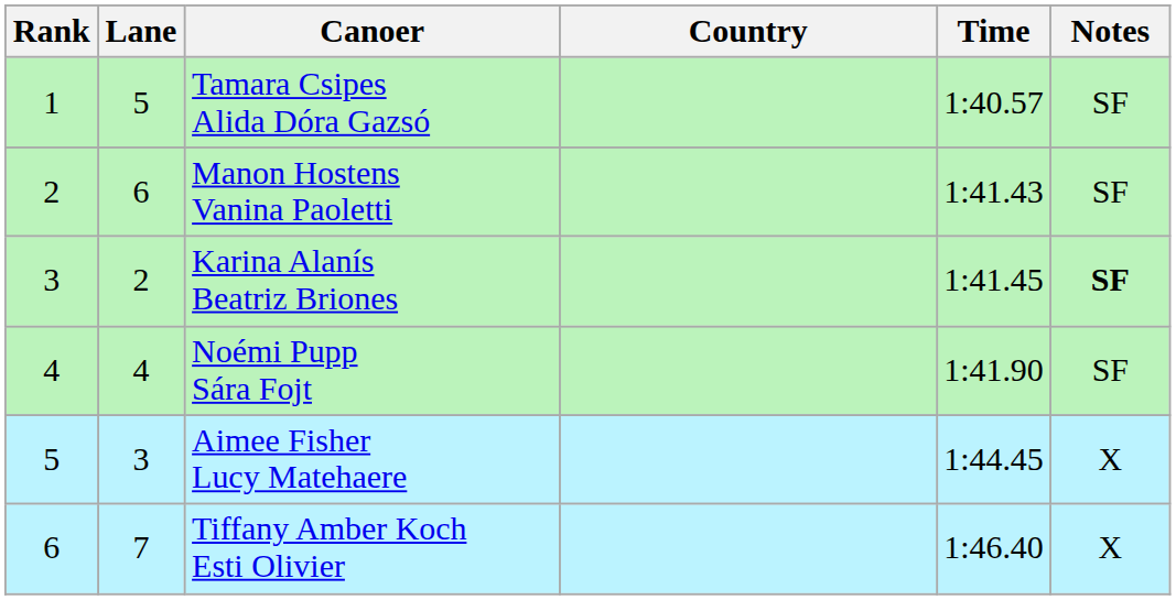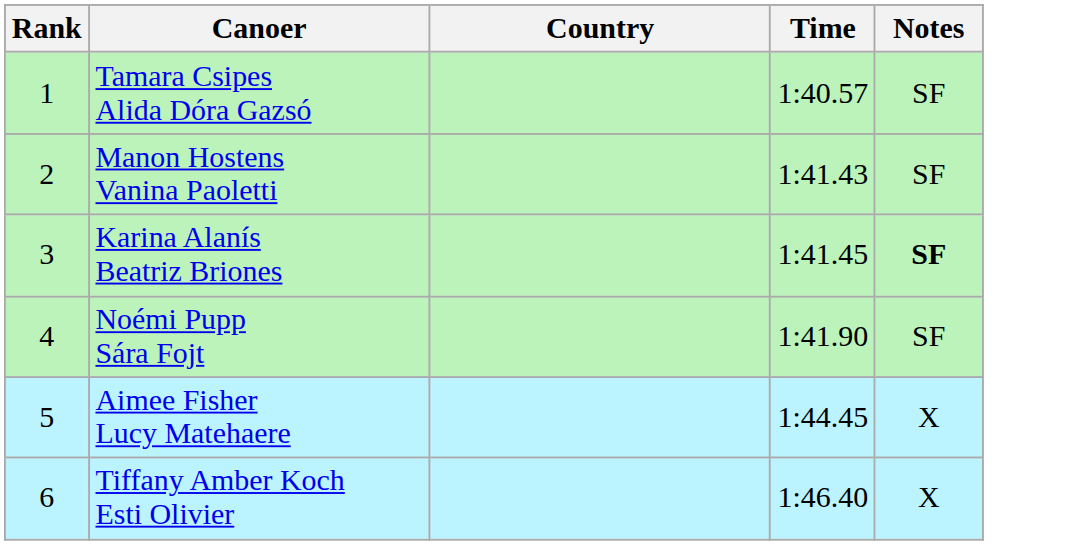 <table class="wikitable sortable" style="text-align:center;">
 <tr>
 <th width="30">Rank</th>
-<th width="30">Lane</th>
 <th width="175">Canoer</th>
 <th width="175">Country</th>
 <th width="30">Time</th>
 <th width="50">Notes</th>
 </tr>
 <tr bgcolor=bbf3bb>
 <td>1</td>
-<td>5</td>
 <td align="left"><a href='#'>Tamara Csipes</a><br><a href='#'>Alida Dóra Gazsó</a></td>
 <td align="left"></td>
 <td>1:40.57</td>
 <td>SF</td>
 </tr>
 <tr bgcolor=bbf3bb>
 <td>2</td>
-<td>6</td>
 <td align="left"><a href='#'>Manon Hostens</a><br><a href='#'>Vanina Paoletti</a></td>
 <td align="left"></td>
 <td>1:41.43</td>
 <td>SF</td>
 </tr>
 <tr bgcolor=bbf3bb>
 <td>3</td>
-<td>2</td>
 <td align="left"><a href='#'>Karina Alanís</a><br><a href='#'>Beatriz Briones</a></td>
 <td align="left"></td>
 <td>1:41.45</td>
 <td><strong>SF</strong></td>
 </tr>
 <tr bgcolor=bbf3bb>
-<td>4</td>
 <td>4</td>
 <td align="left"><a href='#'>Noémi Pupp</a><br><a href='#'>Sára Fojt</a></td>
 <td align="left"></td>
 <td>1:41.90</td>
 <td>SF</td>
 </tr>
 <tr bgcolor=bbf3ff>
 <td>5</td>
-<td>3</td>
 <td align="left"><a href='#'>Aimee Fisher</a><br><a href='#'>Lucy Matehaere</a></td>
 <td align="left"></td>
 <td>1:44.45</td>
 <td>X</td>
 </tr>
 <tr bgcolor=bbf3ff>
 <td>6</td>
-<td>7</td>
 <td align="left"><a href='#'>Tiffany Amber Koch</a><br><a href='#'>Esti Olivier</a></td>
 <td align="left"></td>
 <td>1:46.40</td>
 <td>X</td>
 </tr>
 </table>
